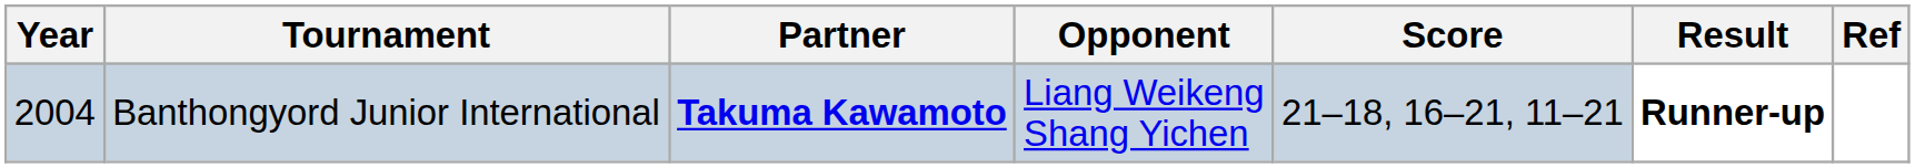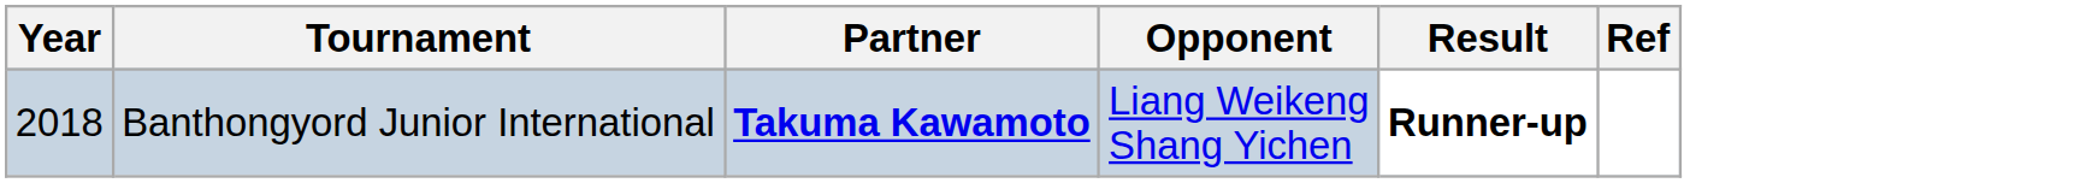 <table class="sortable wikitable" style="font-size: 90%;">
 <tr>
 <th>Year</th>
 <th>Tournament</th>
 <th>Partner</th>
 <th>Opponent</th>
-<th>Score</th>
 <th>Result</th>
 <th>Ref</th>
 </tr>
 <tr style="background:#C6D4E1">
-<td align="center">2004</td>
+<td align="center">2018</td>
 <td align="left">Banthongyord Junior International</td>
 <td align="left"><strong> <a href='#'>Takuma Kawamoto</a></strong></td>
 <td align="left"> <a href='#'>Liang Weikeng</a> <br> <a href='#'>Shang Yichen</a></td>
-<td align="left">21–18, 16–21, 11–21</td>
 <td style="text-align:left; background:white"> <strong>Runner-up</strong></td>
 <td style="text-align:center; background:white"></td>
 </tr>
 </table>
